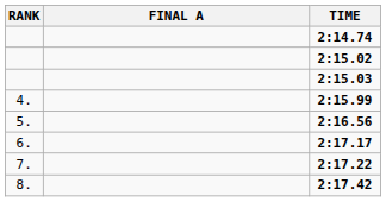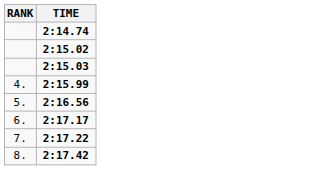 <table class="wikitable">
 <tr>
 <th>RANK</th>
-<th style="width: 20em">FINAL A</th>
 <th style="width: 5em">TIME</th>
 </tr>
 <tr>
 <td align="center"></td>
-<td></td>
 <td align="center"><strong>2:14.74</strong></td>
 </tr>
 <tr>
 <td align="center"></td>
-<td></td>
 <td align="center"><strong>2:15.02</strong></td>
 </tr>
 <tr>
 <td align="center"></td>
-<td></td>
 <td align="center"><strong>2:15.03</strong></td>
 </tr>
 <tr>
 <td align="center">4.</td>
-<td></td>
 <td align="center"><strong>2:15.99</strong></td>
 </tr>
 <tr>
 <td align="center">5.</td>
-<td></td>
 <td align="center"><strong>2:16.56</strong></td>
 </tr>
 <tr>
 <td align="center">6.</td>
-<td></td>
 <td align="center"><strong>2:17.17</strong></td>
 </tr>
 <tr>
 <td align="center">7.</td>
-<td></td>
 <td align="center"><strong>2:17.22</strong></td>
 </tr>
 <tr>
 <td align="center">8.</td>
-<td></td>
 <td align="center"><strong>2:17.42</strong></td>
 </tr>
 </table>
